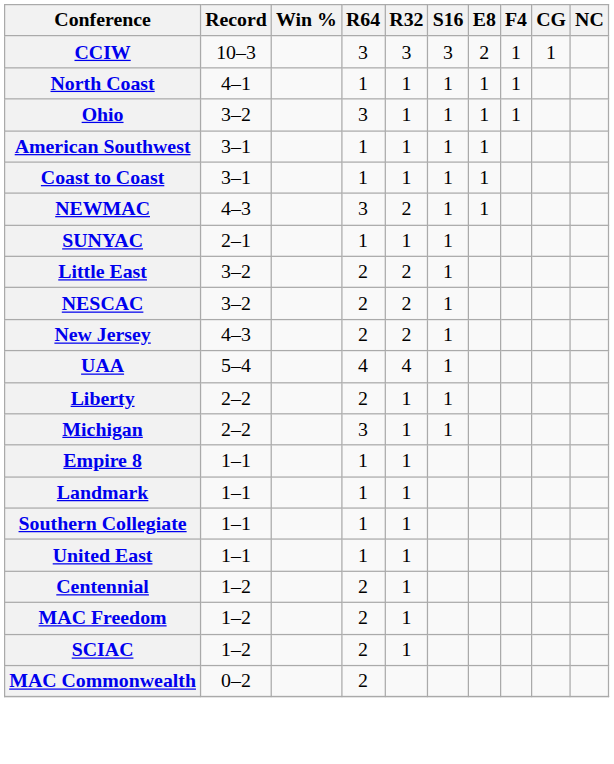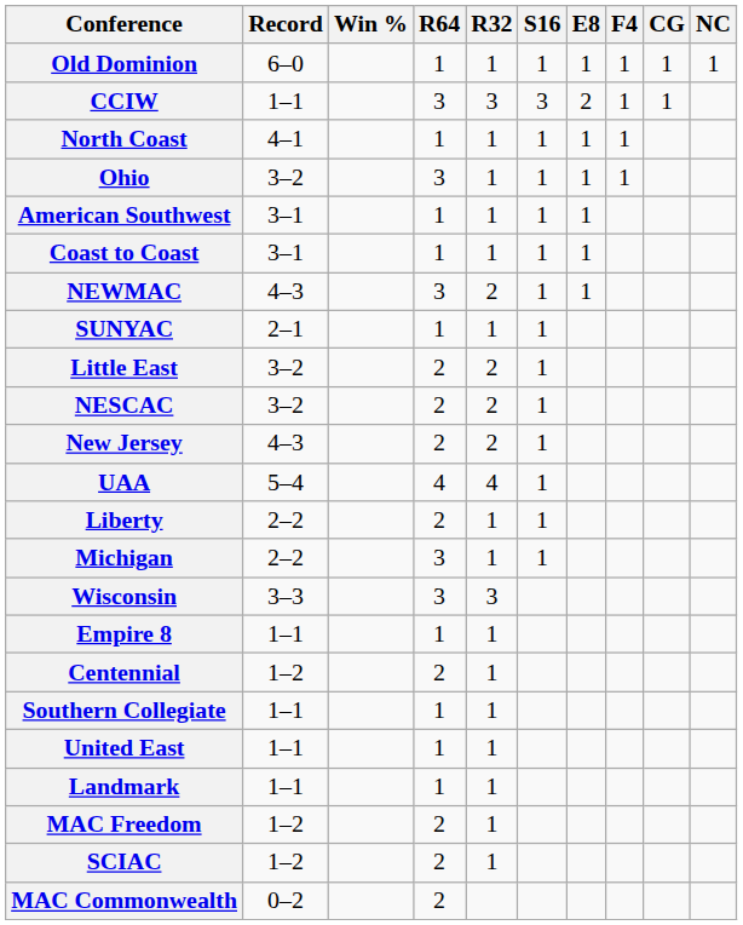 <table class="wikitable sortable plainrowheaders" style="text-align:center;">
 <tr>
 <th scope="col">Conference</th>
 <th scope="col">Record</th>
 <th scope="col">Win %</th>
 <th scope="col">R64</th>
 <th scope="col">R32</th>
 <th scope="col">S16</th>
 <th scope="col">E8</th>
 <th scope="col">F4</th>
 <th scope="col">CG</th>
 <th scope="col">NC</th>
 </tr>
 <tr>
+<th scope="row"><a href='#'>Old Dominion</a></th>
+<td>6–0</td>
+<td></td>
+<td>1</td>
+<td>1</td>
+<td>1</td>
+<td>1</td>
+<td>1</td>
+<td>1</td>
+<td>1</td>
+</tr>
+<tr>
 <th scope="row"><a href='#'>CCIW</a></th>
-<td>10–3</td>
+<td>1–1</td>
 <td></td>
 <td>3</td>
 <td>3</td>
 <td>3</td>
 <td>2</td>
 <td>1</td>
 <td>1</td>
 <td></td>
 </tr>
 <tr>
 <th scope="row"><a href='#'>North Coast</a></th>
 <td>4–1</td>
 <td></td>
 <td>1</td>
 <td>1</td>
 <td>1</td>
 <td>1</td>
 <td>1</td>
 <td></td>
 <td></td>
 </tr>
 <tr>
 <th scope="row"><a href='#'>Ohio</a></th>
 <td>3–2</td>
 <td></td>
 <td>3</td>
 <td>1</td>
 <td>1</td>
 <td>1</td>
 <td>1</td>
 <td></td>
 <td></td>
 </tr>
 <tr>
 <th scope="row"><a href='#'>American Southwest</a></th>
 <td>3–1</td>
 <td></td>
 <td>1</td>
 <td>1</td>
 <td>1</td>
 <td>1</td>
 <td></td>
 <td></td>
 <td></td>
 </tr>
 <tr>
 <th scope="row"><a href='#'>Coast to Coast</a></th>
 <td>3–1</td>
 <td></td>
 <td>1</td>
 <td>1</td>
 <td>1</td>
 <td>1</td>
 <td></td>
 <td></td>
 <td></td>
 </tr>
 <tr>
 <th scope="row"><a href='#'>NEWMAC</a></th>
 <td>4–3</td>
 <td></td>
 <td>3</td>
 <td>2</td>
 <td>1</td>
 <td>1</td>
 <td></td>
 <td></td>
 <td></td>
 </tr>
 <tr>
 <th scope="row"><a href='#'>SUNYAC</a></th>
 <td>2–1</td>
 <td></td>
 <td>1</td>
 <td>1</td>
 <td>1</td>
 <td></td>
 <td></td>
 <td></td>
 <td></td>
 </tr>
 <tr>
 <th scope="row"><a href='#'>Little East</a></th>
 <td>3–2</td>
 <td></td>
 <td>2</td>
 <td>2</td>
 <td>1</td>
 <td></td>
 <td></td>
 <td></td>
 <td></td>
 </tr>
 <tr>
 <th scope="row"><a href='#'>NESCAC</a></th>
 <td>3–2</td>
 <td></td>
 <td>2</td>
 <td>2</td>
 <td>1</td>
 <td></td>
 <td></td>
 <td></td>
 <td></td>
 </tr>
 <tr>
 <th scope="row"><a href='#'>New Jersey</a></th>
 <td>4–3</td>
 <td></td>
 <td>2</td>
 <td>2</td>
 <td>1</td>
 <td></td>
 <td></td>
 <td></td>
 <td></td>
 </tr>
 <tr>
 <th scope="row"><a href='#'>UAA</a></th>
 <td>5–4</td>
 <td></td>
 <td>4</td>
 <td>4</td>
 <td>1</td>
 <td></td>
 <td></td>
 <td></td>
 <td></td>
 </tr>
 <tr>
 <th scope="row"><a href='#'>Liberty</a></th>
 <td>2–2</td>
 <td></td>
 <td>2</td>
 <td>1</td>
 <td>1</td>
 <td></td>
 <td></td>
 <td></td>
 <td></td>
 </tr>
 <tr>
 <th scope="row"><a href='#'>Michigan</a></th>
 <td>2–2</td>
 <td></td>
 <td>3</td>
 <td>1</td>
 <td>1</td>
 <td></td>
 <td></td>
 <td></td>
 <td></td>
 </tr>
 <tr>
+<th scope="row"><a href='#'>Wisconsin</a></th>
+<td>3–3</td>
+<td></td>
+<td>3</td>
+<td>3</td>
+<td></td>
+<td></td>
+<td></td>
+<td></td>
+<td></td>
+</tr>
+<tr>
 <th scope="row"><a href='#'>Empire 8</a></th>
 <td>1–1</td>
 <td></td>
 <td>1</td>
 <td>1</td>
 <td></td>
 <td></td>
 <td></td>
 <td></td>
 <td></td>
 </tr>
 <tr>
-<th scope="row"><a href='#'>Landmark</a></th>
-<td>1–1</td>
+<th scope="row"><a href='#'>Centennial</a></th>
+<td>1–2</td>
 <td></td>
-<td>1</td>
+<td>2</td>
 <td>1</td>
 <td></td>
 <td></td>
 <td></td>
 <td></td>
 <td></td>
 </tr>
 <tr>
 <th scope="row"><a href='#'>Southern Collegiate</a></th>
 <td>1–1</td>
 <td></td>
 <td>1</td>
 <td>1</td>
 <td></td>
 <td></td>
 <td></td>
 <td></td>
 <td></td>
 </tr>
 <tr>
 <th scope="row"><a href='#'>United East</a></th>
 <td>1–1</td>
 <td></td>
 <td>1</td>
 <td>1</td>
 <td></td>
 <td></td>
 <td></td>
 <td></td>
 <td></td>
 </tr>
 <tr>
-<th scope="row"><a href='#'>Centennial</a></th>
-<td>1–2</td>
+<th scope="row"><a href='#'>Landmark</a></th>
+<td>1–1</td>
 <td></td>
-<td>2</td>
+<td>1</td>
 <td>1</td>
 <td></td>
 <td></td>
 <td></td>
 <td></td>
 <td></td>
 </tr>
 <tr>
 <th scope="row"><a href='#'>MAC Freedom</a></th>
 <td>1–2</td>
 <td></td>
 <td>2</td>
 <td>1</td>
 <td></td>
 <td></td>
 <td></td>
 <td></td>
 <td></td>
 </tr>
 <tr>
 <th scope="row"><a href='#'>SCIAC</a></th>
 <td>1–2</td>
 <td></td>
 <td>2</td>
 <td>1</td>
 <td></td>
 <td></td>
 <td></td>
 <td></td>
 <td></td>
 </tr>
 <tr>
 <th scope="row"><a href='#'>MAC Commonwealth</a></th>
 <td>0–2</td>
 <td></td>
 <td>2</td>
 <td></td>
 <td></td>
 <td></td>
 <td></td>
 <td></td>
 <td></td>
 </tr>
 <tr>
 </tr>
 </table>
